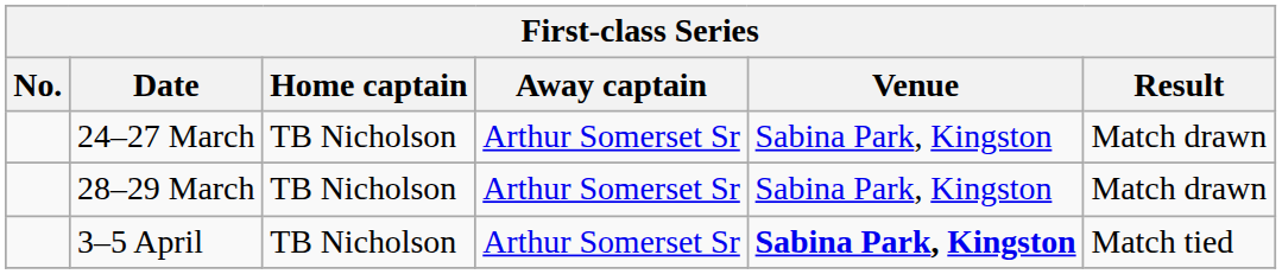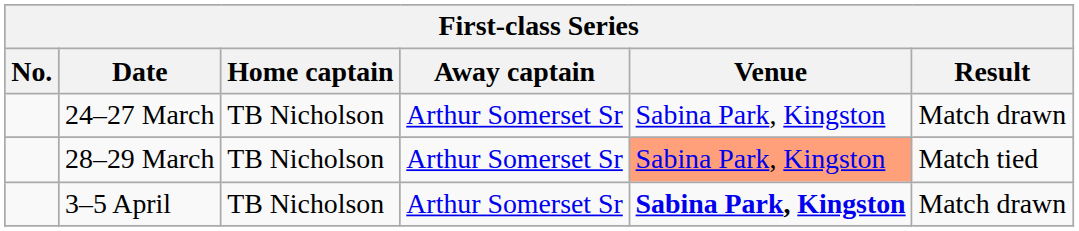 <table class="wikitable">
 <tr>
 <th colspan="9">First-class Series</th>
 </tr>
 <tr>
 <th>No.</th>
 <th>Date</th>
 <th>Home captain</th>
 <th>Away captain</th>
 <th>Venue</th>
 <th>Result</th>
 </tr>
 <tr>
 <td></td>
 <td>24–27 March</td>
 <td>TB Nicholson</td>
 <td><a href='#'>Arthur Somerset Sr</a></td>
 <td><a href='#'>Sabina Park</a>, <a href='#'>Kingston</a></td>
 <td>Match drawn</td>
 </tr>
 <tr>
 <td></td>
 <td>28–29 March</td>
 <td>TB Nicholson</td>
 <td><a href='#'>Arthur Somerset Sr</a></td>
-<td><a href='#'>Sabina Park</a>, <a href='#'>Kingston</a></td>
-<td>Match drawn</td>
+<td style="background: lightsalmon;"><a href='#'>Sabina Park</a>, <a href='#'>Kingston</a></td>
+<td>Match tied</td>
 </tr>
 <tr>
 <td></td>
 <td>3–5 April</td>
 <td>TB Nicholson</td>
 <td><a href='#'>Arthur Somerset Sr</a></td>
 <td><strong><a href='#'>Sabina Park</a>, <a href='#'>Kingston</a></strong></td>
-<td>Match tied</td>
+<td>Match drawn</td>
 </tr>
 </table>
